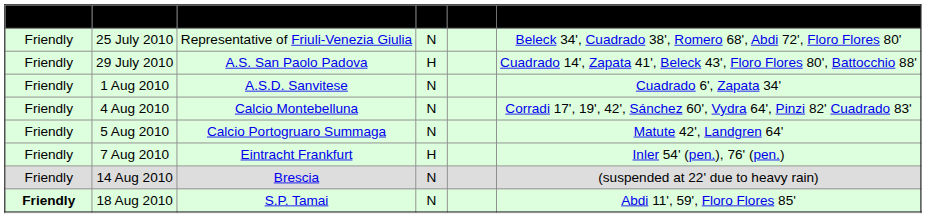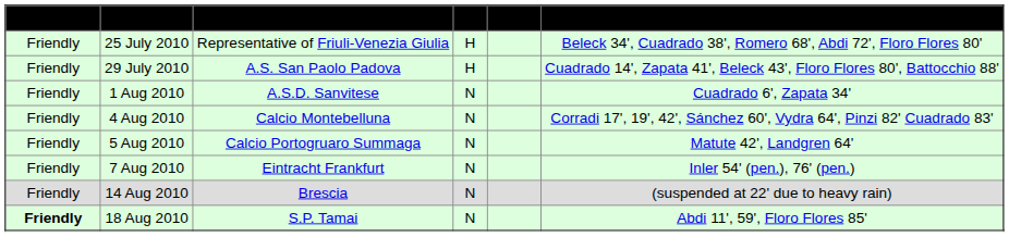 <table border="2" cellpadding="4" style="border-collapse:collapse; text-align:center;">
 <tr style="background:#000;">
 <th><span><strong> Competition</strong></span></th>
 <th><span><strong> Date</strong></span></th>
 <th><span><strong> Opponent team</strong></span></th>
 <th><span><strong> H/A</strong></span></th>
 <th><span><strong> Result</strong></span></th>
 <th><span><strong> Scorers</strong></span></th>
 </tr>
 <tr style="background:#dfd;">
 <td style="text-align: center">Friendly</td>
 <td style="text-align: center">25 July 2010</td>
 <td style="text-align: center">Representative of <a href='#'>Friuli-Venezia Giulia</a></td>
-<td style="text-align: center">N</td>
+<td style="text-align: center">H</td>
 <td style="text-align: center"></td>
 <td style="text-align: center"><a href='#'>Beleck</a> 34', <a href='#'>Cuadrado</a> 38', <a href='#'>Romero</a> 68', <a href='#'>Abdi</a> 72', <a href='#'>Floro Flores</a> 80'</td>
 </tr>
 <tr style="background:#dfd;">
 <td style="text-align: center">Friendly</td>
 <td style="text-align: center">29 July 2010</td>
 <td style="text-align: center"><a href='#'>A.S. San Paolo Padova</a></td>
 <td style="text-align: center">H</td>
 <td style="text-align: center"></td>
 <td style="text-align: center"><a href='#'>Cuadrado</a> 14', <a href='#'>Zapata</a> 41', <a href='#'>Beleck</a> 43', <a href='#'>Floro Flores</a> 80', <a href='#'>Battocchio</a> 88'</td>
 </tr>
 <tr style="background:#dfd;">
 <td style="text-align: center">Friendly</td>
 <td style="text-align: center">1 Aug 2010</td>
 <td style="text-align: center"><a href='#'>A.S.D. Sanvitese</a></td>
 <td style="text-align: center">N</td>
 <td style="text-align: center"></td>
 <td style="text-align: center"><a href='#'>Cuadrado</a> 6', <a href='#'>Zapata</a> 34'</td>
 </tr>
 <tr style="background:#dfd;">
 <td style="text-align: center">Friendly</td>
 <td style="text-align: center">4 Aug 2010</td>
 <td style="text-align: center"><a href='#'>Calcio Montebelluna</a></td>
 <td style="text-align: center">N</td>
 <td style="text-align: center"></td>
 <td style="text-align: center"><a href='#'>Corradi</a> 17', 19', 42', <a href='#'>Sánchez</a> 60', <a href='#'>Vydra</a> 64', <a href='#'>Pinzi</a> 82' <a href='#'>Cuadrado</a> 83'</td>
 </tr>
 <tr style="background:#dfd;">
 <td style="text-align: center">Friendly</td>
 <td style="text-align: center">5 Aug 2010</td>
 <td style="text-align: center"><a href='#'>Calcio Portogruaro Summaga</a></td>
 <td style="text-align: center">N</td>
 <td style="text-align: center"></td>
 <td style="text-align: center"><a href='#'>Matute</a> 42', <a href='#'>Landgren</a> 64'</td>
 </tr>
 <tr style="background:#dfd;">
 <td style="text-align: center">Friendly</td>
 <td style="text-align: center">7 Aug 2010</td>
 <td style="text-align: center"><a href='#'>Eintracht Frankfurt</a></td>
-<td style="text-align: center">H</td>
+<td style="text-align: center">N</td>
 <td style="text-align: center"></td>
 <td style="text-align: center"><a href='#'>Inler</a> 54' (<a href='#'>pen.</a>), 76' (<a href='#'>pen.</a>)</td>
 </tr>
 <tr style="background:#ddd;">
 <td style="text-align: center">Friendly</td>
 <td style="text-align: center">14 Aug 2010</td>
 <td style="text-align: center"><a href='#'>Brescia</a></td>
 <td style="text-align: center">N</td>
 <td style="text-align: center"></td>
 <td style="text-align: center">(suspended at 22' due to heavy rain)</td>
 </tr>
 <tr style="background:#dfd;">
 <td style="text-align: center"><strong>Friendly</strong></td>
 <td style="text-align: center">18 Aug 2010</td>
 <td style="text-align: center"><a href='#'>S.P. Tamai</a></td>
 <td style="text-align: center">N</td>
 <td style="text-align: center"></td>
 <td style="text-align: center"><a href='#'>Abdi</a> 11', 59', <a href='#'>Floro Flores</a> 85'</td>
 </tr>
 </table>
